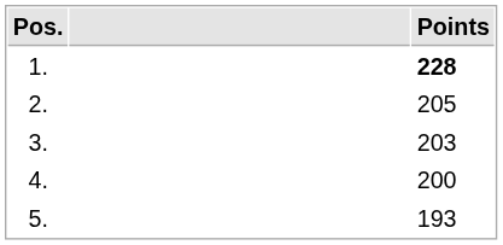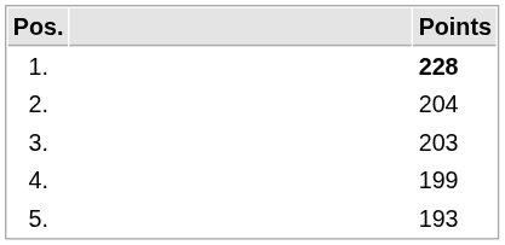 <table cellspacing="1" cellpadding="3" style="border:1px solid #AAAAAA;font-size:90%">
 <tr bgcolor="#E4E4E4">
 <th style="border-bottom:1px solid #AAAAAA" width=10>Pos.</th>
 <th style="border-bottom:1px solid #AAAAAA" width=200></th>
 <th style="border-bottom:1px solid #AAAAAA" width=20>Points</th>
 </tr>
 <tr>
 <td align="center">1.</td>
 <td><strong></strong></td>
 <td><strong>228</strong></td>
 </tr>
 <tr>
 <td align="center">2.</td>
 <td></td>
-<td>205</td>
+<td>204</td>
 </tr>
 <tr>
 <td align="center">3.</td>
 <td></td>
 <td>203</td>
 </tr>
 <tr>
 <td align="center">4.</td>
 <td></td>
-<td>200</td>
+<td>199</td>
 </tr>
 <tr>
 <td align="center">5.</td>
 <td></td>
 <td>193</td>
 </tr>
 </table>
